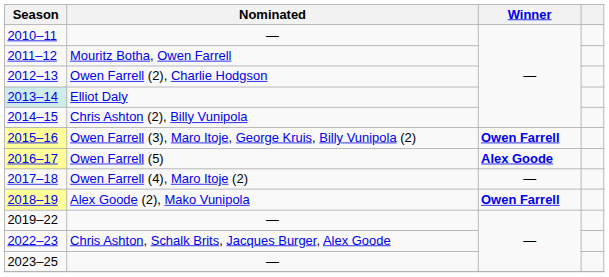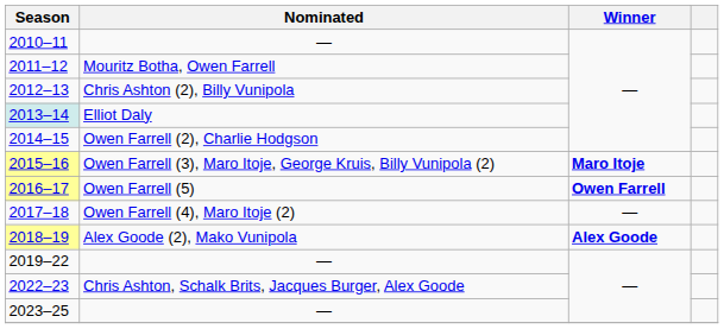 <table class="wikitable sticky-header">
 <tr>
 <th width=70>Season</th>
 <th width=500>Nominated</th>
 <th width=120><a href='#'>Winner</a></th>
 <th width=20></th>
 </tr>
 <tr>
 <td><a href='#'>2010–11</a></td>
 <td align=center>—</td>
 <td align=center rowspan=5>—</td>
 <td align=center></td>
 </tr>
 <tr>
 <td><a href='#'>2011–12</a></td>
 <td> <a href='#'>Mouritz Botha</a>,  <a href='#'>Owen Farrell</a></td>
 <td align=center></td>
 </tr>
 <tr>
 <td><a href='#'>2012–13</a></td>
-<td> <a href='#'>Owen Farrell</a> (2),  <a href='#'>Charlie Hodgson</a></td>
+<td> <a href='#'>Chris Ashton</a> (2),  <a href='#'>Billy Vunipola</a></td>
 <td align=center></td>
 </tr>
 <tr>
 <td style="background:#CFECEC"><a href='#'>2013–14</a><small></small></td>
 <td> <a href='#'>Elliot Daly</a></td>
 <td align=center></td>
 </tr>
 <tr>
 <td><a href='#'>2014–15</a></td>
-<td> <a href='#'>Chris Ashton</a> (2),  <a href='#'>Billy Vunipola</a></td>
+<td> <a href='#'>Owen Farrell</a> (2),  <a href='#'>Charlie Hodgson</a></td>
 <td align=center></td>
 </tr>
 <tr>
 <td style="background:#FFFF99"><a href='#'>2015–16</a></td>
 <td> <a href='#'>Owen Farrell</a> (3),  <a href='#'>Maro Itoje</a>,  <a href='#'>George Kruis</a>,  <a href='#'>Billy Vunipola</a> (2)</td>
-<td> <strong><a href='#'>Owen Farrell</a></strong></td>
+<td> <strong><a href='#'>Maro Itoje</a></strong></td>
 <td align=center></td>
 </tr>
 <tr>
 <td style="background:#FFFF99"><a href='#'>2016–17</a></td>
 <td> <a href='#'>Owen Farrell</a> (5)</td>
-<td> <strong><a href='#'>Alex Goode</a></strong></td>
+<td> <strong><a href='#'>Owen Farrell</a></strong></td>
 <td align=center></td>
 </tr>
 <tr>
 <td><a href='#'>2017–18</a></td>
 <td> <a href='#'>Owen Farrell</a> (4),  <a href='#'>Maro Itoje</a> (2)</td>
 <td align=center>—</td>
 <td align=center></td>
 </tr>
 <tr>
 <td style="background:#FFFF99"><a href='#'>2018–19</a></td>
 <td> <a href='#'>Alex Goode</a> (2),  <a href='#'>Mako Vunipola</a></td>
-<td> <strong><a href='#'>Owen Farrell</a></strong></td>
+<td> <strong><a href='#'>Alex Goode</a></strong></td>
 <td align=center></td>
 </tr>
 <tr>
 <td>2019–22</td>
 <td align=center>—</td>
 <td align=center rowspan=3>—</td>
 <td align=center></td>
 </tr>
 <tr>
 <td><a href='#'>2022–23</a></td>
 <td> <a href='#'>Chris Ashton</a>,  <a href='#'>Schalk Brits</a>,  <a href='#'>Jacques Burger</a>,  <a href='#'>Alex Goode</a></td>
 <td align=center></td>
 </tr>
 <tr>
 <td>2023–25</td>
 <td align=center>—</td>
 <td align=center></td>
 </tr>
 <tr>
 </tr>
 </table>
